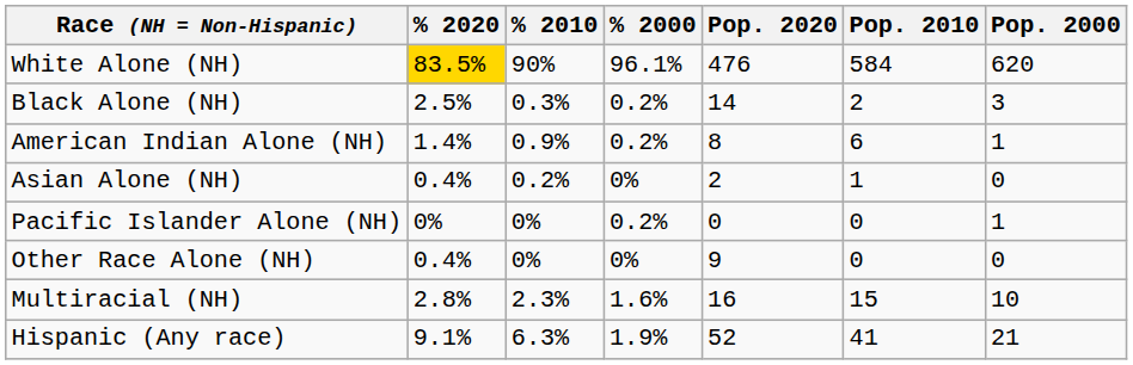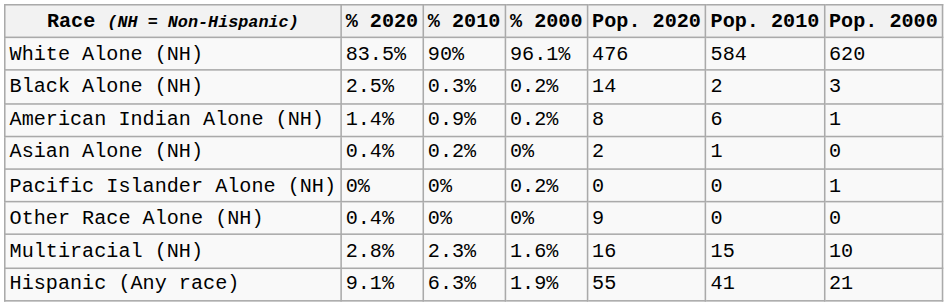 <table class="wikitable">
 <tr>
 <th>Race <em><small>(NH = Non-Hispanic)</small></em></th>
 <th>% 2020</th>
 <th>% 2010</th>
 <th>% 2000</th>
 <th>Pop. 2020</th>
 <th>Pop. 2010</th>
 <th>Pop. 2000</th>
 </tr>
 <tr>
 <td>White Alone (NH)</td>
-<td style="background: gold;">83.5%</td>
+<td>83.5%</td>
 <td>90%</td>
 <td>96.1%</td>
 <td>476</td>
 <td>584</td>
 <td>620</td>
 </tr>
 <tr>
 <td>Black Alone (NH)</td>
 <td>2.5%</td>
 <td>0.3%</td>
 <td>0.2%</td>
 <td>14</td>
 <td>2</td>
 <td>3</td>
 </tr>
 <tr>
 <td>American Indian Alone (NH)</td>
 <td>1.4%</td>
 <td>0.9%</td>
 <td>0.2%</td>
 <td>8</td>
 <td>6</td>
 <td>1</td>
 </tr>
 <tr>
 <td>Asian Alone (NH)</td>
 <td>0.4%</td>
 <td>0.2%</td>
 <td>0%</td>
 <td>2</td>
 <td>1</td>
 <td>0</td>
 </tr>
 <tr>
 <td>Pacific Islander Alone (NH)</td>
 <td>0%</td>
 <td>0%</td>
 <td>0.2%</td>
 <td>0</td>
 <td>0</td>
 <td>1</td>
 </tr>
 <tr>
 <td>Other Race Alone (NH)</td>
 <td>0.4%</td>
 <td>0%</td>
 <td>0%</td>
 <td>9</td>
 <td>0</td>
 <td>0</td>
 </tr>
 <tr>
 <td>Multiracial (NH)</td>
 <td>2.8%</td>
 <td>2.3%</td>
 <td>1.6%</td>
 <td>16</td>
 <td>15</td>
 <td>10</td>
 </tr>
 <tr>
 <td>Hispanic (Any race)</td>
 <td>9.1%</td>
 <td>6.3%</td>
 <td>1.9%</td>
-<td>52</td>
+<td>55</td>
 <td>41</td>
 <td>21</td>
 </tr>
 </table>
